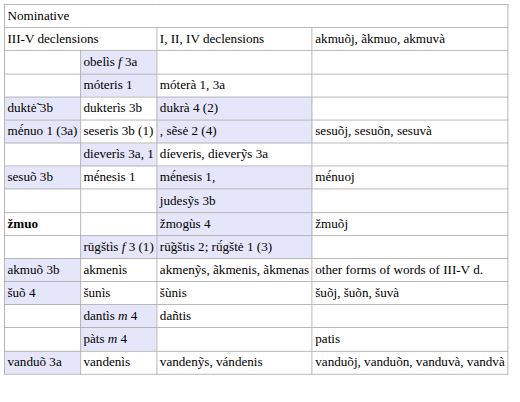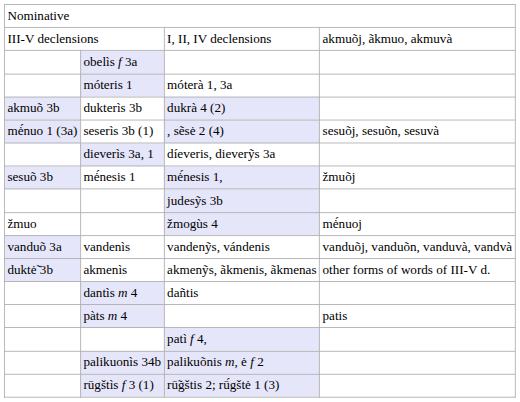 <table class=wikitable style="background: #FFFFFF; line-height: 1.3em;">
 <tr>
 <td colspan=4>Nominative</td>
 </tr>
 <tr>
 <td colspan=2>III-V declensions</td>
 <td>I, II, IV declensions</td>
 <td>akmuõj, ãkmuo, akmuvà</td>
 </tr>
 <tr>
 <td></td>
 <td style="background: #E6E6FA">obelìs <em>f</em> 3a</td>
 <td></td>
 </tr>
 <tr>
 <td></td>
 <td style="background: #E6E6FA">móteris 1</td>
 <td>móterà 1, 3a</td>
 <td></td>
 </tr>
 <tr>
-<td style="background: #E6E6FA">duktė̃ 3b</td>
+<td style="background: #E6E6FA">akmuõ 3b</td>
 <td>dukterìs 3b</td>
 <td style="background: #E6E6FA">dukrà 4 (2)</td>
 <td></td>
 </tr>
 <tr>
 <td style="background: #E6E6FA">mė́nuo 1 (3a)</td>
 <td>seserìs 3b (1)</td>
 <td style="background: #E6E6FA">, sẽsė 2 (4)</td>
 <td>sesuõj, sesuõn, sesuvà</td>
 </tr>
 <tr>
 <td></td>
 <td style="background: #E6E6FA">dieverìs 3a, 1</td>
 <td>díeveris, dieverỹs 3a</td>
 <td></td>
 </tr>
 <tr>
 <td style="background: #E6E6FA">sesuõ 3b</td>
 <td>mė́nesis 1</td>
 <td style="background: #E6E6FA">mė́nesis 1, </td>
-<td>mė́nuoj</td>
+<td>žmuõj</td>
 </tr>
 <tr>
 <td></td>
 <td></td>
 <td style="background: #E6E6FA">judesỹs 3b</td>
 <td></td>
 </tr>
 <tr>
-<td><strong>žmuo</strong></td>
+<td>žmuo</td>
 <td></td>
 <td style="background: #E6E6FA">žmogùs 4</td>
-<td>žmuõj</td>
+<td>mė́nuoj</td>
+</tr>
+<tr valign="top">
+<td style="background: #E6E6FA">vanduõ 3a</td>
+<td>vandenìs</td>
+<td>vandenỹs, vándenis</td>
+<td>vanduõj, vanduõn, vanduvà, vandvà</td>
 </tr>
 <tr>
-<td></td>
-<td style="background: #E6E6FA">rūgštìs <em>f</em> 3 (1)</td>
-<td style="background: #E6E6FA">rū̃gštis 2; rū́gštė 1 (3)</td>
-<td></td>
-</tr>
-<tr>
-<td style="background: #E6E6FA">akmuõ 3b</td>
+<td style="background: #E6E6FA">duktė̃ 3b</td>
 <td>akmenìs</td>
 <td>akmenỹs, ãkmenis, ãkmenas</td>
 <td>other forms of words of III-V d.</td>
-</tr>
-<tr>
-<td style="background: #E6E6FA">šuõ 4</td>
-<td>šunìs</td>
-<td>šùnis</td>
-<td>šuõj, šuõn, šuvà</td>
 </tr>
 <tr>
 <td></td>
 <td style="background: #E6E6FA">dantìs <em>m</em> 4</td>
 <td>dañtis</td>
 </tr>
 <tr>
 <td></td>
 <td style="background: #E6E6FA">pàts <em>m</em> 4</td>
 <td></td>
 <td>patis</td>
 </tr>
-<tr valign="top">
-<td style="background: #E6E6FA">vanduõ 3a</td>
-<td>vandenìs</td>
-<td>vandenỹs, vándenis</td>
-<td>vanduõj, vanduõn, vanduvà, vandvà</td>
+<tr>
+<td></td>
+<td></td>
+<td style="background: #E6E6FA">patì <em>f</em> 4, </td>
+<td></td>
+</tr>
+<tr>
+<td></td>
+<td style="background: #E6E6FA">palikuonìs 34b</td>
+<td style="background: #E6E6FA">palikuõnis <em>m</em>, ė <em>f</em> 2</td>
+<td></td>
+</tr>
+<tr>
+<td></td>
+<td style="background: #E6E6FA">rūgštìs <em>f</em> 3 (1)</td>
+<td style="background: #E6E6FA">rū̃gštis 2; rū́gštė 1 (3)</td>
+<td></td>
 </tr>
 </table>
